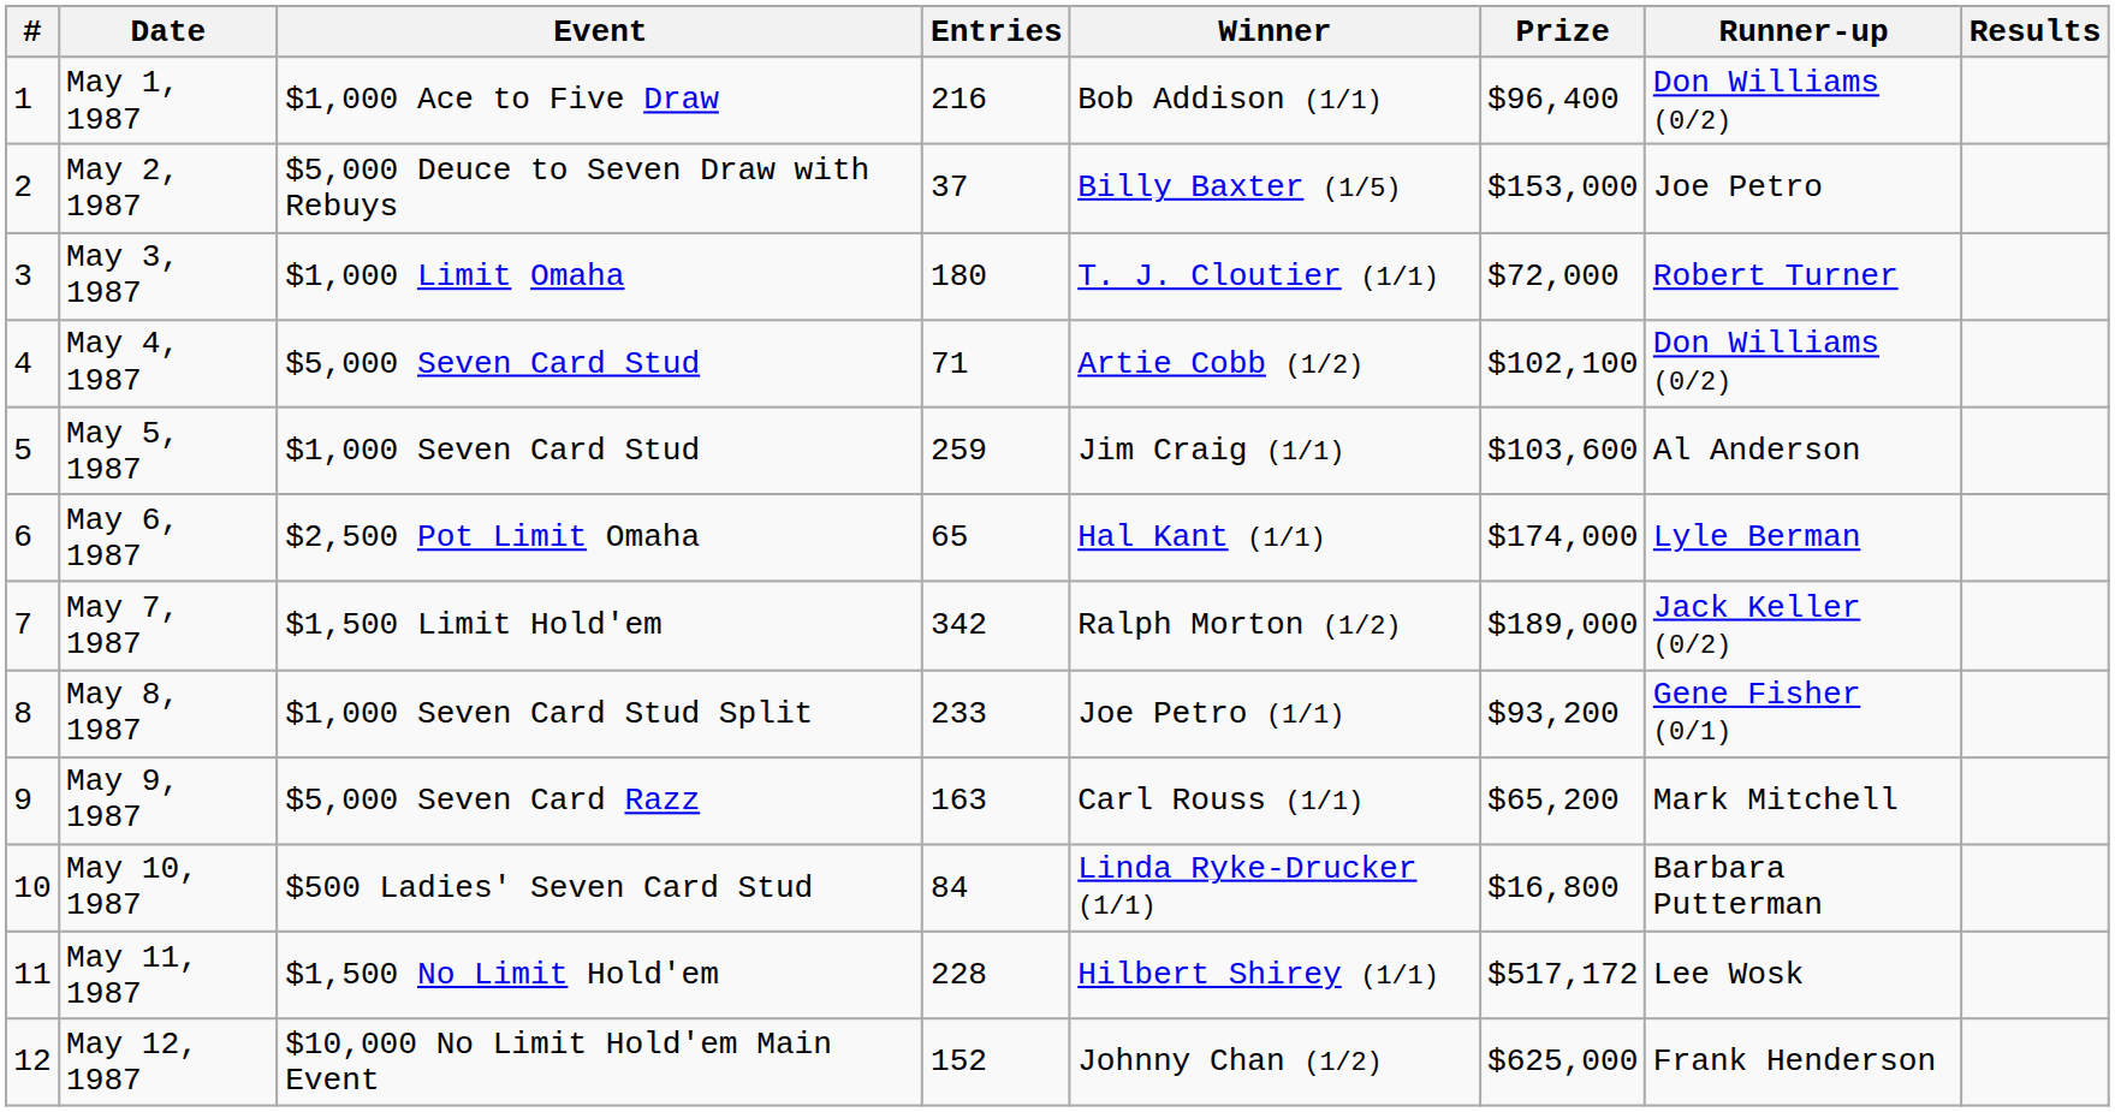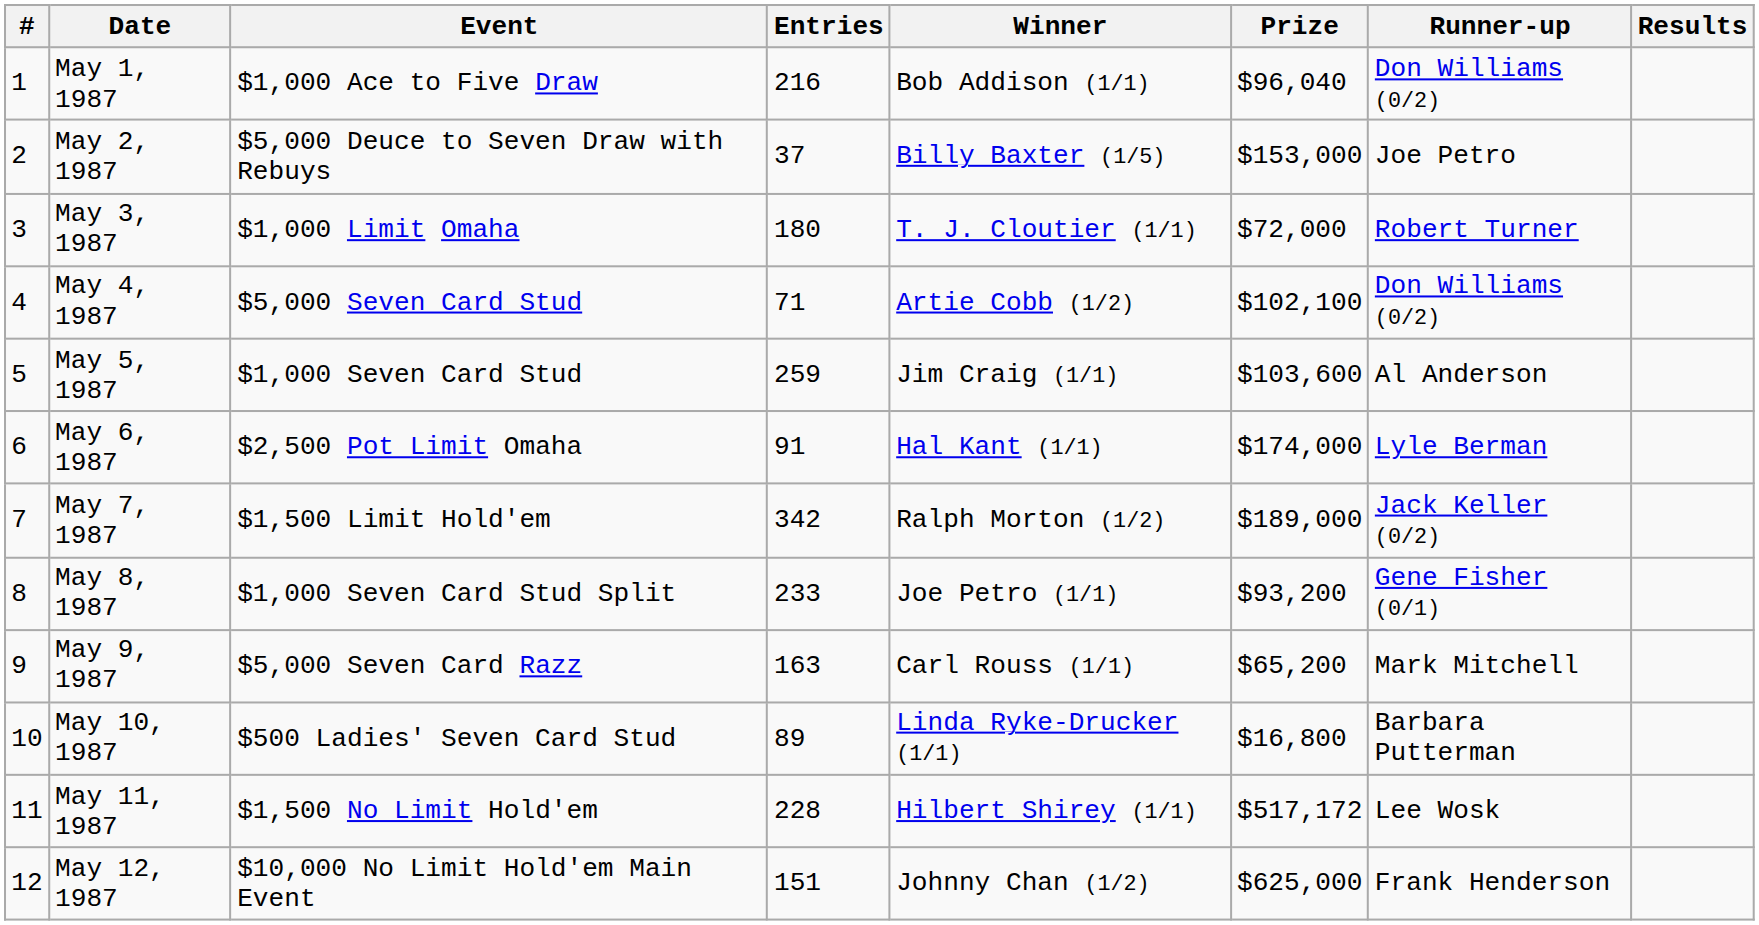 <table class="wikitable sortable">
 <tr>
 <th>#</th>
 <th>Date</th>
 <th bgcolor="#FFEBAD">Event</th>
 <th>Entries</th>
 <th bgcolor="#FFEBAD">Winner</th>
 <th bgcolor="#FFEBAD">Prize</th>
 <th bgcolor="#FFEBAD">Runner-up</th>
 <th>Results</th>
 </tr>
 <tr>
 <td>1</td>
 <td>May 1, 1987</td>
 <td>$1,000 Ace to Five <a href='#'>Draw</a></td>
 <td>216</td>
 <td>Bob Addison <small>(1/1)</small></td>
-<td>$96,400</td>
+<td>$96,040</td>
 <td><a href='#'>Don Williams</a> <small>(0/2)</small></td>
 <td></td>
 </tr>
 <tr>
 <td>2</td>
 <td>May 2, 1987</td>
 <td>$5,000 Deuce to Seven Draw with Rebuys</td>
 <td>37</td>
 <td><a href='#'>Billy Baxter</a> <small>(1/5)</small></td>
 <td>$153,000</td>
 <td>Joe Petro</td>
 <td></td>
 </tr>
 <tr>
 <td>3</td>
 <td>May 3, 1987</td>
 <td>$1,000 <a href='#'>Limit</a> <a href='#'>Omaha</a></td>
 <td>180</td>
 <td><a href='#'>T. J. Cloutier</a> <small>(1/1)</small></td>
 <td>$72,000</td>
 <td><a href='#'>Robert Turner</a></td>
 <td></td>
 </tr>
 <tr>
 <td>4</td>
 <td>May 4, 1987</td>
 <td>$5,000 <a href='#'>Seven Card Stud</a></td>
 <td>71</td>
 <td><a href='#'>Artie Cobb</a> <small>(1/2)</small></td>
 <td>$102,100</td>
 <td><a href='#'>Don Williams</a> <small>(0/2)</small></td>
 <td></td>
 </tr>
 <tr>
 <td>5</td>
 <td>May 5, 1987</td>
 <td>$1,000 Seven Card Stud</td>
 <td>259</td>
 <td>Jim Craig <small>(1/1)</small></td>
 <td>$103,600</td>
 <td>Al Anderson</td>
 <td></td>
 </tr>
 <tr>
 <td>6</td>
 <td>May 6, 1987</td>
 <td>$2,500 <a href='#'>Pot Limit</a> Omaha</td>
-<td>65</td>
+<td>91</td>
 <td><a href='#'>Hal Kant</a> <small>(1/1)</small></td>
 <td>$174,000</td>
 <td><a href='#'>Lyle Berman</a></td>
 <td></td>
 </tr>
 <tr>
 <td>7</td>
 <td>May 7, 1987</td>
 <td>$1,500 Limit Hold'em</td>
 <td>342</td>
 <td>Ralph Morton <small>(1/2)</small></td>
 <td>$189,000</td>
 <td><a href='#'>Jack Keller</a> <small>(0/2)</small></td>
 <td></td>
 </tr>
 <tr>
 <td>8</td>
 <td>May 8, 1987</td>
 <td>$1,000 Seven Card Stud Split</td>
 <td>233</td>
 <td>Joe Petro <small>(1/1)</small></td>
 <td>$93,200</td>
 <td><a href='#'>Gene Fisher</a> <small>(0/1)</small></td>
 <td></td>
 </tr>
 <tr>
 <td>9</td>
 <td>May 9, 1987</td>
 <td>$5,000 Seven Card <a href='#'>Razz</a></td>
 <td>163</td>
 <td>Carl Rouss <small>(1/1)</small></td>
 <td>$65,200</td>
 <td>Mark Mitchell</td>
 <td></td>
 </tr>
 <tr>
 <td>10</td>
 <td>May 10, 1987</td>
 <td>$500 Ladies' Seven Card Stud</td>
-<td>84</td>
+<td>89</td>
 <td><a href='#'>Linda Ryke-Drucker</a> <small>(1/1)</small></td>
 <td>$16,800</td>
 <td>Barbara Putterman</td>
 <td></td>
 </tr>
 <tr>
 <td>11</td>
 <td>May 11, 1987</td>
 <td>$1,500 <a href='#'>No Limit</a> Hold'em</td>
 <td>228</td>
 <td><a href='#'>Hilbert Shirey</a> <small>(1/1)</small></td>
 <td>$517,172</td>
 <td>Lee Wosk</td>
 <td></td>
 </tr>
 <tr>
 <td>12</td>
 <td>May 12, 1987</td>
 <td>$10,000 No Limit Hold'em Main Event</td>
-<td>152</td>
+<td>151</td>
 <td>Johnny Chan <small>(1/2)</small></td>
 <td>$625,000</td>
 <td>Frank Henderson</td>
 <td></td>
 </tr>
 </table>
